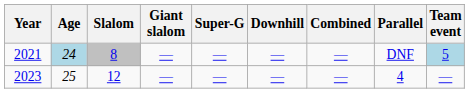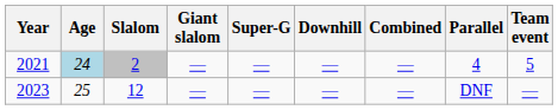 <table class=wikitable style="text-align:center ; font-size:95%;">
 <tr>
 <th>  Year  </th>
 <th> Age </th>
 <th> Slalom </th>
 <th> Giant <br> slalom </th>
 <th>Super-G</th>
 <th>Downhill</th>
 <th>Combined</th>
 <th>Parallel</th>
 <th>Team<br>event</th>
 </tr>
 <tr>
 <td><a href='#'>2021</a></td>
 <td style="background: lightblue;"><em>24</em></td>
-<td style="background:silver;"><a href='#'>8</a></td>
+<td style="background:silver;"><a href='#'>2</a></td>
 <td><a href='#'>—</a></td>
 <td><a href='#'>—</a></td>
 <td><a href='#'>—</a></td>
 <td><a href='#'>—</a></td>
-<td><a href='#'>DNF</a></td>
-<td style="background: lightblue;"><a href='#'>5</a></td>
+<td><a href='#'>4</a></td>
+<td><a href='#'>5</a></td>
 </tr>
 <tr>
 <td><a href='#'>2023</a></td>
 <td><em>25</em></td>
 <td><a href='#'>12</a></td>
 <td><a href='#'>—</a></td>
 <td><a href='#'>—</a></td>
 <td><a href='#'>—</a></td>
 <td><a href='#'>—</a></td>
-<td><a href='#'>4</a></td>
+<td><a href='#'>DNF</a></td>
 <td><a href='#'>—</a></td>
 </tr>
 </table>
